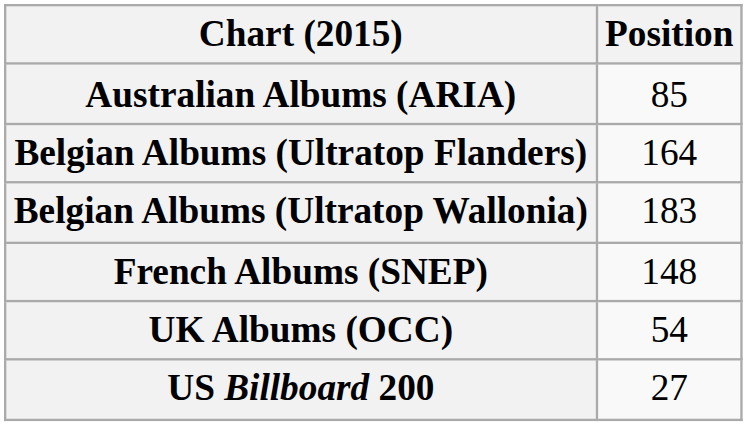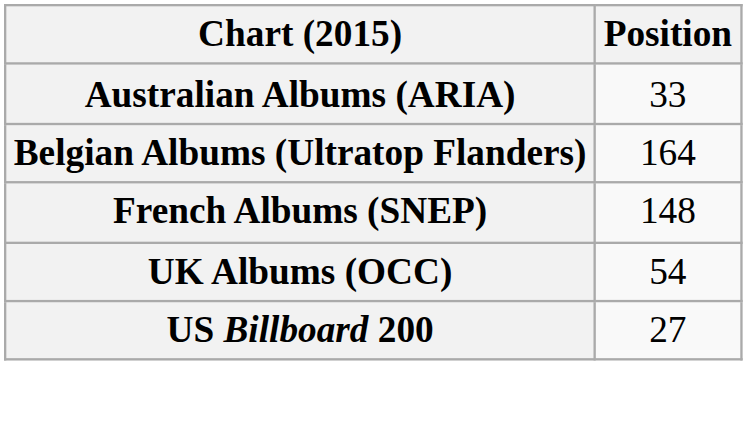 <table class="wikitable sortable plainrowheaders" style="text-align:center">
 <tr>
 <th scope="col">Chart (2015)</th>
 <th scope="col">Position</th>
 </tr>
 <tr>
 <th scope="row">Australian Albums (ARIA)</th>
-<td>85</td>
+<td>33</td>
 </tr>
 <tr>
 <th scope="row">Belgian Albums (Ultratop Flanders)</th>
 <td>164</td>
-</tr>
-<tr>
-<th scope="row">Belgian Albums (Ultratop Wallonia)</th>
-<td>183</td>
 </tr>
 <tr>
 <th scope="row">French Albums (SNEP)</th>
 <td>148</td>
 </tr>
 <tr>
 <th scope="row">UK Albums (OCC)</th>
 <td>54</td>
 </tr>
 <tr>
 <th scope="row">US <em>Billboard</em> 200</th>
 <td>27</td>
 </tr>
 </table>
